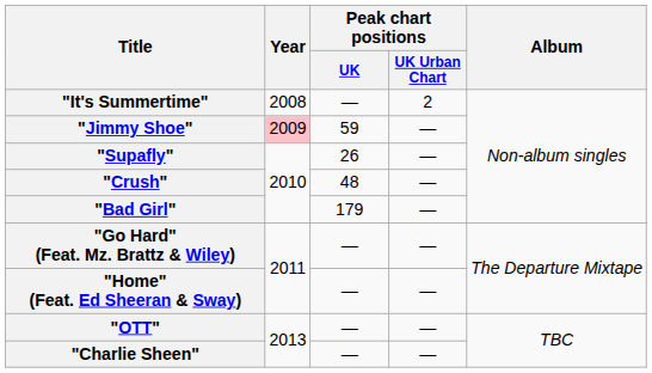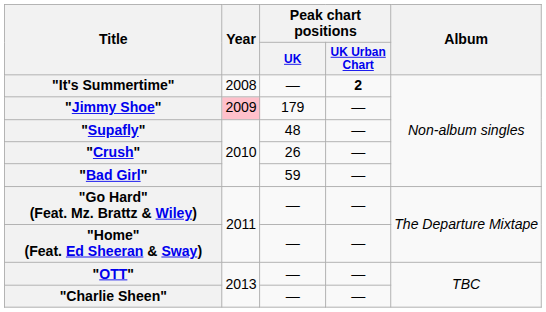 <table class="wikitable plainrowheaders" style="text-align:center;">
 <tr>
 <th scope="col" rowspan="2" style="width:15em;">Title</th>
 <th scope="col" rowspan="2">Year</th>
 <th scope="col" colspan="2">Peak chart positions</th>
 <th scope="col" rowspan="2">Album</th>
 </tr>
 <tr>
 <th scope="col" style="width:5em;font-size:85%;"><a href='#'>UK</a><br></th>
 <th scope="col" style="width:5em;font-size:85%;"><a href='#'>UK Urban Chart</a></th>
 </tr>
 <tr>
 <th scope="row">"It's Summertime"</th>
 <td rowspan="1">2008</td>
 <td>—</td>
-<td>2</td>
+<td><strong>2</strong></td>
 <td rowspan="5"><em>Non-album singles</em></td>
 </tr>
 <tr>
 <th scope="row">"<a href='#'>Jimmy Shoe</a>"</th>
 <td rowspan="1" style="background: pink;">2009</td>
-<td>59</td>
+<td>179</td>
 <td>—</td>
 </tr>
 <tr>
 <th scope="row">"<a href='#'>Supafly</a>"</th>
 <td rowspan="3">2010</td>
+<td>48</td>
+<td>—</td>
+</tr>
+<tr>
+<th scope="row">"<a href='#'>Crush</a>"</th>
 <td>26</td>
 <td>—</td>
 </tr>
 <tr>
-<th scope="row">"<a href='#'>Crush</a>"</th>
-<td>48</td>
-<td>—</td>
-</tr>
-<tr>
 <th scope="row">"<a href='#'>Bad Girl</a>"</th>
-<td>179</td>
+<td>59</td>
 <td>—</td>
 </tr>
 <tr>
 <th scope="row">"Go Hard"<br><span>(Feat. Mz. Brattz & <a href='#'>Wiley</a>)</span></th>
 <td rowspan="2">2011</td>
 <td>—</td>
 <td>—</td>
 <td rowspan="2"><em>The Departure Mixtape</em></td>
 </tr>
 <tr>
 <th scope="row">"Home"<br><span>(Feat. <a href='#'>Ed Sheeran</a> & <a href='#'>Sway</a>)</span></th>
 <td>—</td>
 <td>—</td>
 </tr>
 <tr>
 <th scope="row">"<a href='#'>OTT</a>"</th>
 <td rowspan="2">2013</td>
 <td>—</td>
 <td>—</td>
 <td rowspan="2"><em>TBC</em></td>
 </tr>
 <tr>
 <th scope="row">"Charlie Sheen"</th>
 <td>—</td>
 <td>—</td>
 </tr>
 </table>
